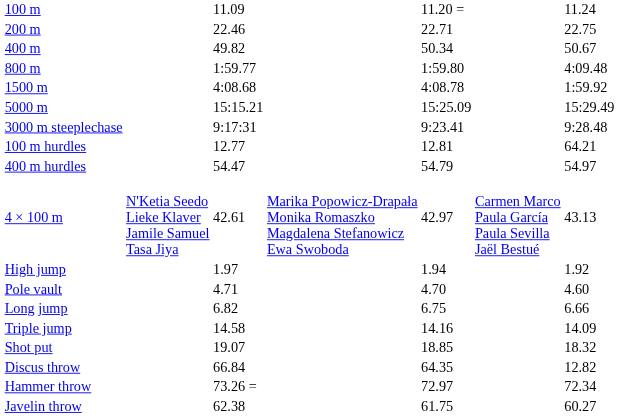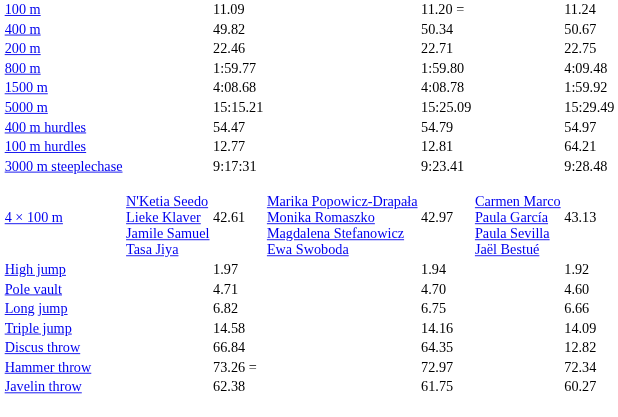 <table>
 <tr>
 <td><a href='#'>100 m</a></td>
 <td></td>
 <td>11.09 </td>
 <td></td>
 <td>11.20 =</td>
 <td></td>
 <td>11.24</td>
 </tr>
 <tr>
+<td><a href='#'>400 m</a></td>
+<td></td>
+<td>49.82 </td>
+<td></td>
+<td>50.34</td>
+<td></td>
+<td>50.67 </td>
+</tr>
+<tr>
 <td><a href='#'>200 m</a></td>
 <td></td>
 <td>22.46 </td>
 <td></td>
 <td>22.71 </td>
 <td></td>
 <td>22.75 </td>
-</tr>
-<tr>
-<td><a href='#'>400 m</a></td>
-<td></td>
-<td>49.82 </td>
-<td></td>
-<td>50.34</td>
-<td></td>
-<td>50.67 </td>
 </tr>
 <tr>
 <td><a href='#'>800 m</a></td>
 <td></td>
 <td>1:59.77 </td>
 <td></td>
 <td>1:59.80 </td>
 <td></td>
 <td>4:09.48 </td>
 </tr>
 <tr>
 <td><a href='#'>1500 m</a></td>
 <td></td>
 <td>4:08.68</td>
 <td></td>
 <td>4:08.78</td>
 <td></td>
 <td>1:59.92</td>
 </tr>
 <tr>
 <td><a href='#'>5000 m</a></td>
 <td></td>
 <td>15:15.21</td>
 <td></td>
 <td>15:25.09</td>
 <td></td>
 <td>15:29.49</td>
 </tr>
 <tr>
-<td><a href='#'>3000 m steeplechase</a></td>
+<td><a href='#'>400 m hurdles</a></td>
 <td></td>
-<td>9:17:31 </td>
+<td>54.47 </td>
 <td></td>
-<td>9:23.41</td>
+<td>54.79 </td>
 <td></td>
-<td>9:28.48</td>
+<td>54.97</td>
 </tr>
 <tr>
 <td><a href='#'>100 m hurdles</a></td>
 <td></td>
 <td>12.77 </td>
 <td></td>
 <td>12.81</td>
 <td></td>
 <td>64.21</td>
 </tr>
 <tr>
-<td><a href='#'>400 m hurdles</a></td>
+<td><a href='#'>3000 m steeplechase</a></td>
 <td></td>
-<td>54.47 </td>
+<td>9:17:31 </td>
 <td></td>
-<td>54.79 </td>
+<td>9:23.41</td>
 <td></td>
-<td>54.97</td>
+<td>9:28.48</td>
 </tr>
 <tr>
 <td><a href='#'>4 × 100 m</a></td>
 <td><br><a href='#'>N'Ketia Seedo</a><br><a href='#'>Lieke Klaver</a><br><a href='#'>Jamile Samuel</a><br><a href='#'>Tasa Jiya</a></td>
 <td>42.61 </td>
 <td><br><a href='#'>Marika Popowicz-Drapała</a><br><a href='#'>Monika Romaszko</a><br><a href='#'>Magdalena Stefanowicz</a><br><a href='#'>Ewa Swoboda</a></td>
 <td>42.97 </td>
 <td><br><a href='#'>Carmen Marco</a><br><a href='#'>Paula García</a><br><a href='#'>Paula Sevilla</a><br><a href='#'>Jaël Bestué</a></td>
 <td>43.13 </td>
 </tr>
 <tr>
 <td><a href='#'>High jump</a></td>
 <td></td>
 <td>1.97</td>
 <td></td>
 <td>1.94</td>
 <td></td>
 <td>1.92</td>
 </tr>
 <tr>
 <td><a href='#'>Pole vault</a></td>
 <td></td>
 <td>4.71</td>
 <td></td>
 <td>4.70</td>
 <td></td>
 <td>4.60</td>
 </tr>
 <tr>
 <td><a href='#'>Long jump</a></td>
 <td></td>
 <td>6.82</td>
 <td></td>
 <td>6.75</td>
 <td></td>
 <td>6.66</td>
 </tr>
 <tr>
 <td><a href='#'>Triple jump</a></td>
 <td></td>
 <td>14.58</td>
 <td></td>
 <td>14.16 </td>
 <td></td>
 <td>14.09</td>
 </tr>
 <tr>
-<td><a href='#'>Shot put</a></td>
-<td></td>
-<td>19.07</td>
-<td></td>
-<td>18.85</td>
-<td></td>
-<td>18.32</td>
-</tr>
-<tr>
 <td><a href='#'>Discus throw</a></td>
 <td></td>
 <td>66.84 </td>
 <td></td>
 <td>64.35</td>
 <td></td>
 <td>12.82 </td>
 </tr>
 <tr>
 <td><a href='#'>Hammer throw</a></td>
 <td></td>
 <td>73.26 =</td>
 <td></td>
 <td>72.97</td>
 <td></td>
 <td>72.34</td>
 </tr>
 <tr>
 <td><a href='#'>Javelin throw</a></td>
 <td></td>
 <td>62.38</td>
 <td></td>
 <td>61.75 </td>
 <td></td>
 <td>60.27</td>
 </tr>
 </table>
